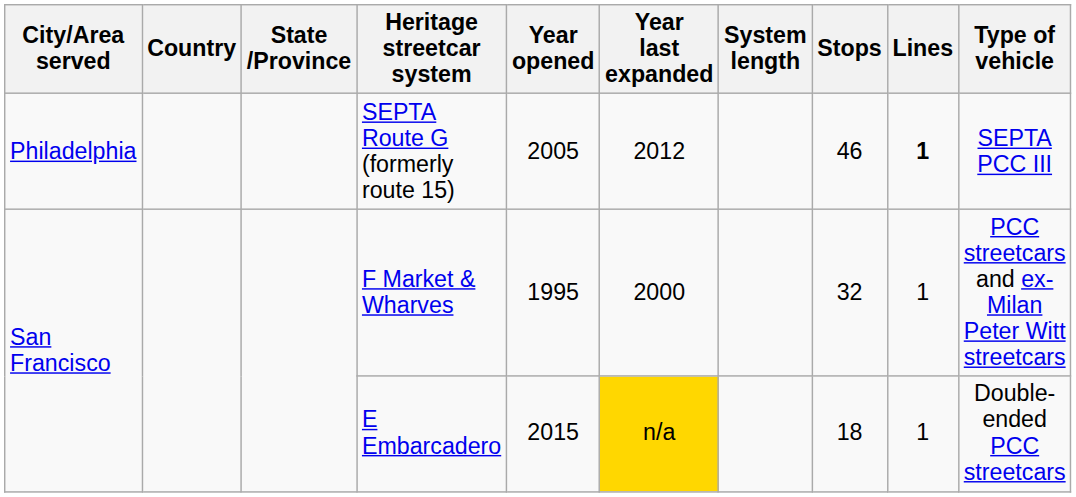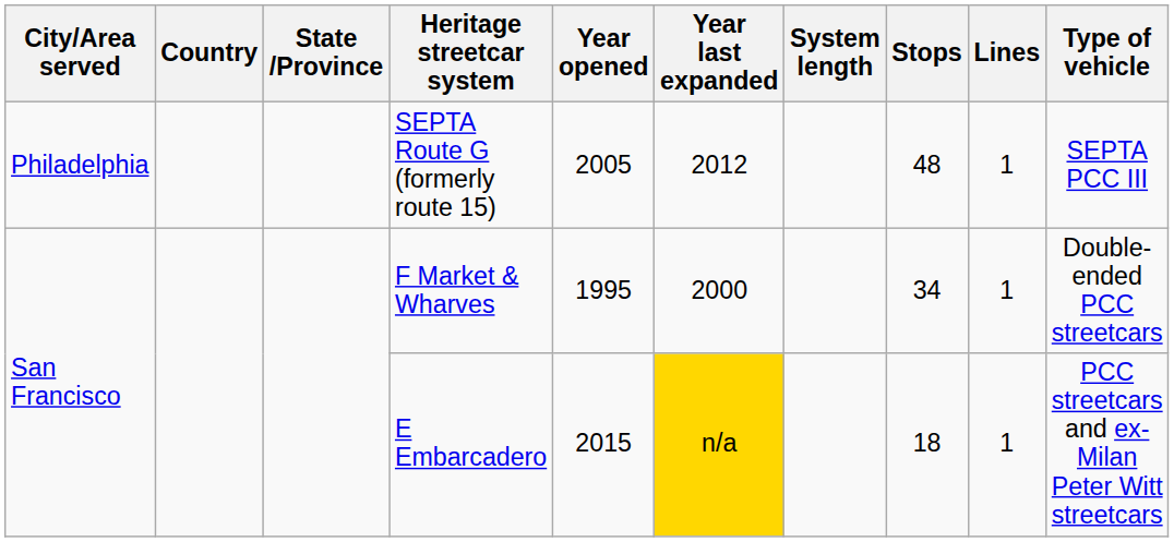 <table class="wikitable sortable" style="text-align:center;">
 <tr>
 <th width="80px">City/Area served</th>
 <th width="40px">Country</th>
 <th width="40px">State<br>/Province</th>
 <th width="185px">Heritage streetcar system</th>
 <th width="40px">Year<br>opened</th>
 <th>Year<br>last<br>expanded</th>
 <th width="70px" data-sort-type="number">System<br>length</th>
 <th width="40px" data-sort-type="number">Stops</th>
 <th width="40px" data-sort-type="number">Lines</th>
 <th width="130px">Type of vehicle</th>
 </tr>
 <tr>
 <td style="text-align:left;"><a href='#'>Philadelphia</a></td>
 <td></td>
 <td></td>
 <td style="text-align:left;"><a href='#'>SEPTA Route G</a><br> (formerly route 15)</td>
 <td>2005</td>
 <td>2012</td>
 <td></td>
-<td>46</td>
-<td><strong>1</strong></td>
+<td>48</td>
+<td>1</td>
 <td><a href='#'>SEPTA PCC III</a></td>
 </tr>
 <tr>
 <td style="text-align:left;" rowspan="2"><a href='#'>San Francisco</a></td>
 <td rowspan="2"></td>
 <td rowspan="2"></td>
 <td style="text-align:left;"><a href='#'>F Market & Wharves</a></td>
 <td>1995</td>
 <td>2000</td>
 <td></td>
-<td>32</td>
+<td>34</td>
 <td>1</td>
-<td><a href='#'>PCC streetcars</a> and <a href='#'>ex-Milan</a> <a href='#'>Peter Witt streetcars</a></td>
+<td>Double-ended <a href='#'>PCC streetcars</a></td>
 </tr>
 <tr>
 <td style="text-align:left;"><a href='#'>E Embarcadero</a></td>
 <td>2015</td>
 <td style="background: gold;">n/a</td>
 <td></td>
 <td>18</td>
 <td>1</td>
-<td>Double-ended <a href='#'>PCC streetcars</a></td>
+<td><a href='#'>PCC streetcars</a> and <a href='#'>ex-Milan</a> <a href='#'>Peter Witt streetcars</a></td>
 </tr>
 </table>
